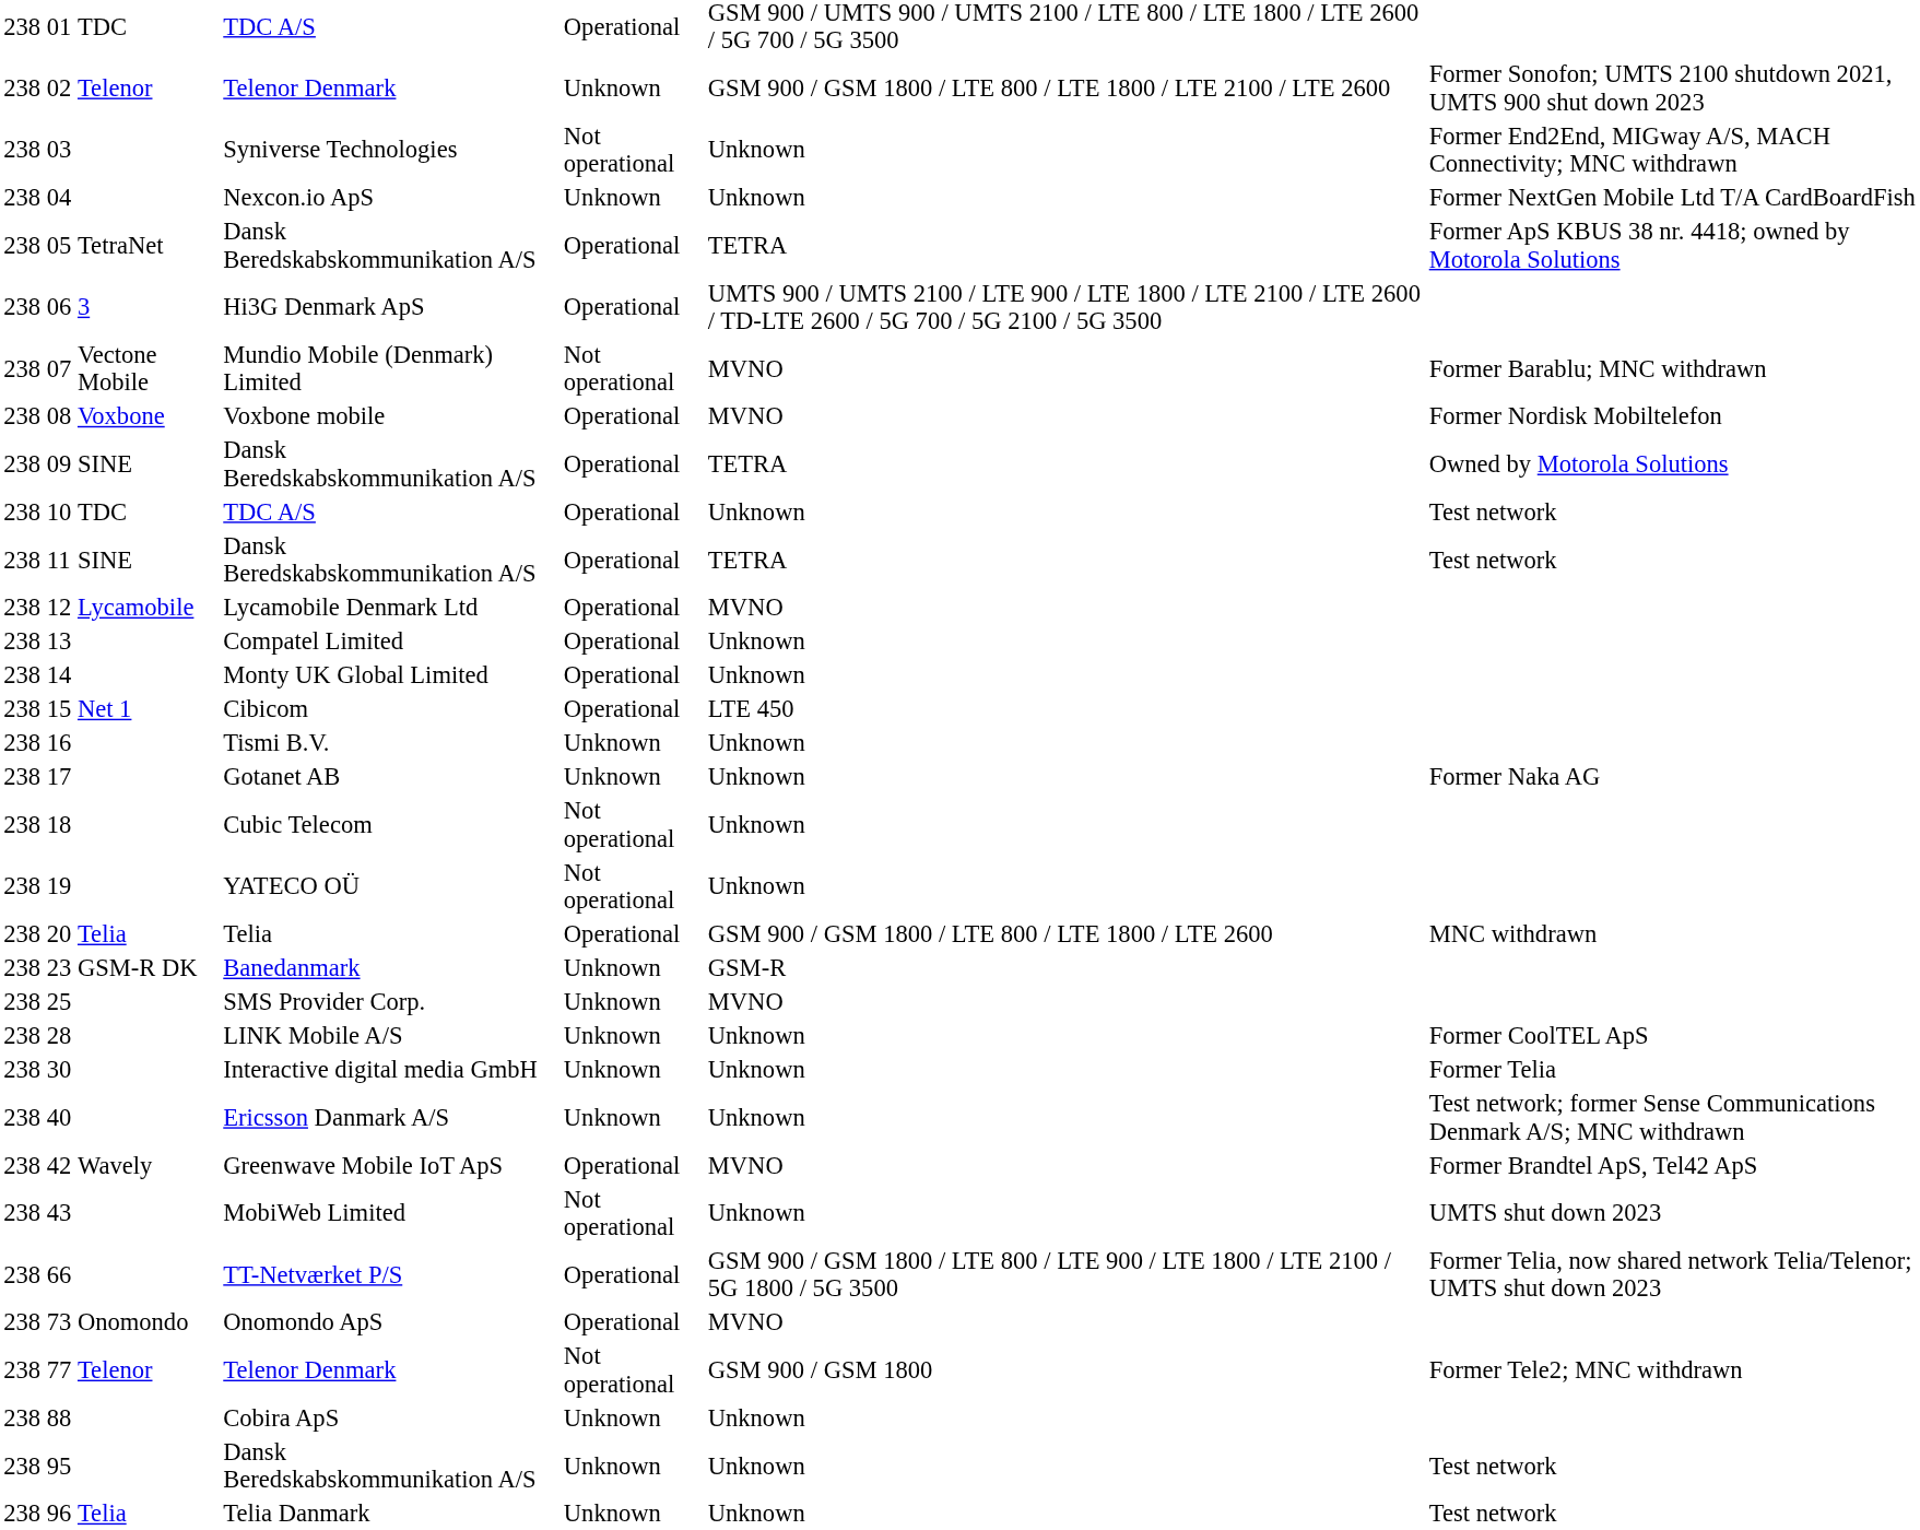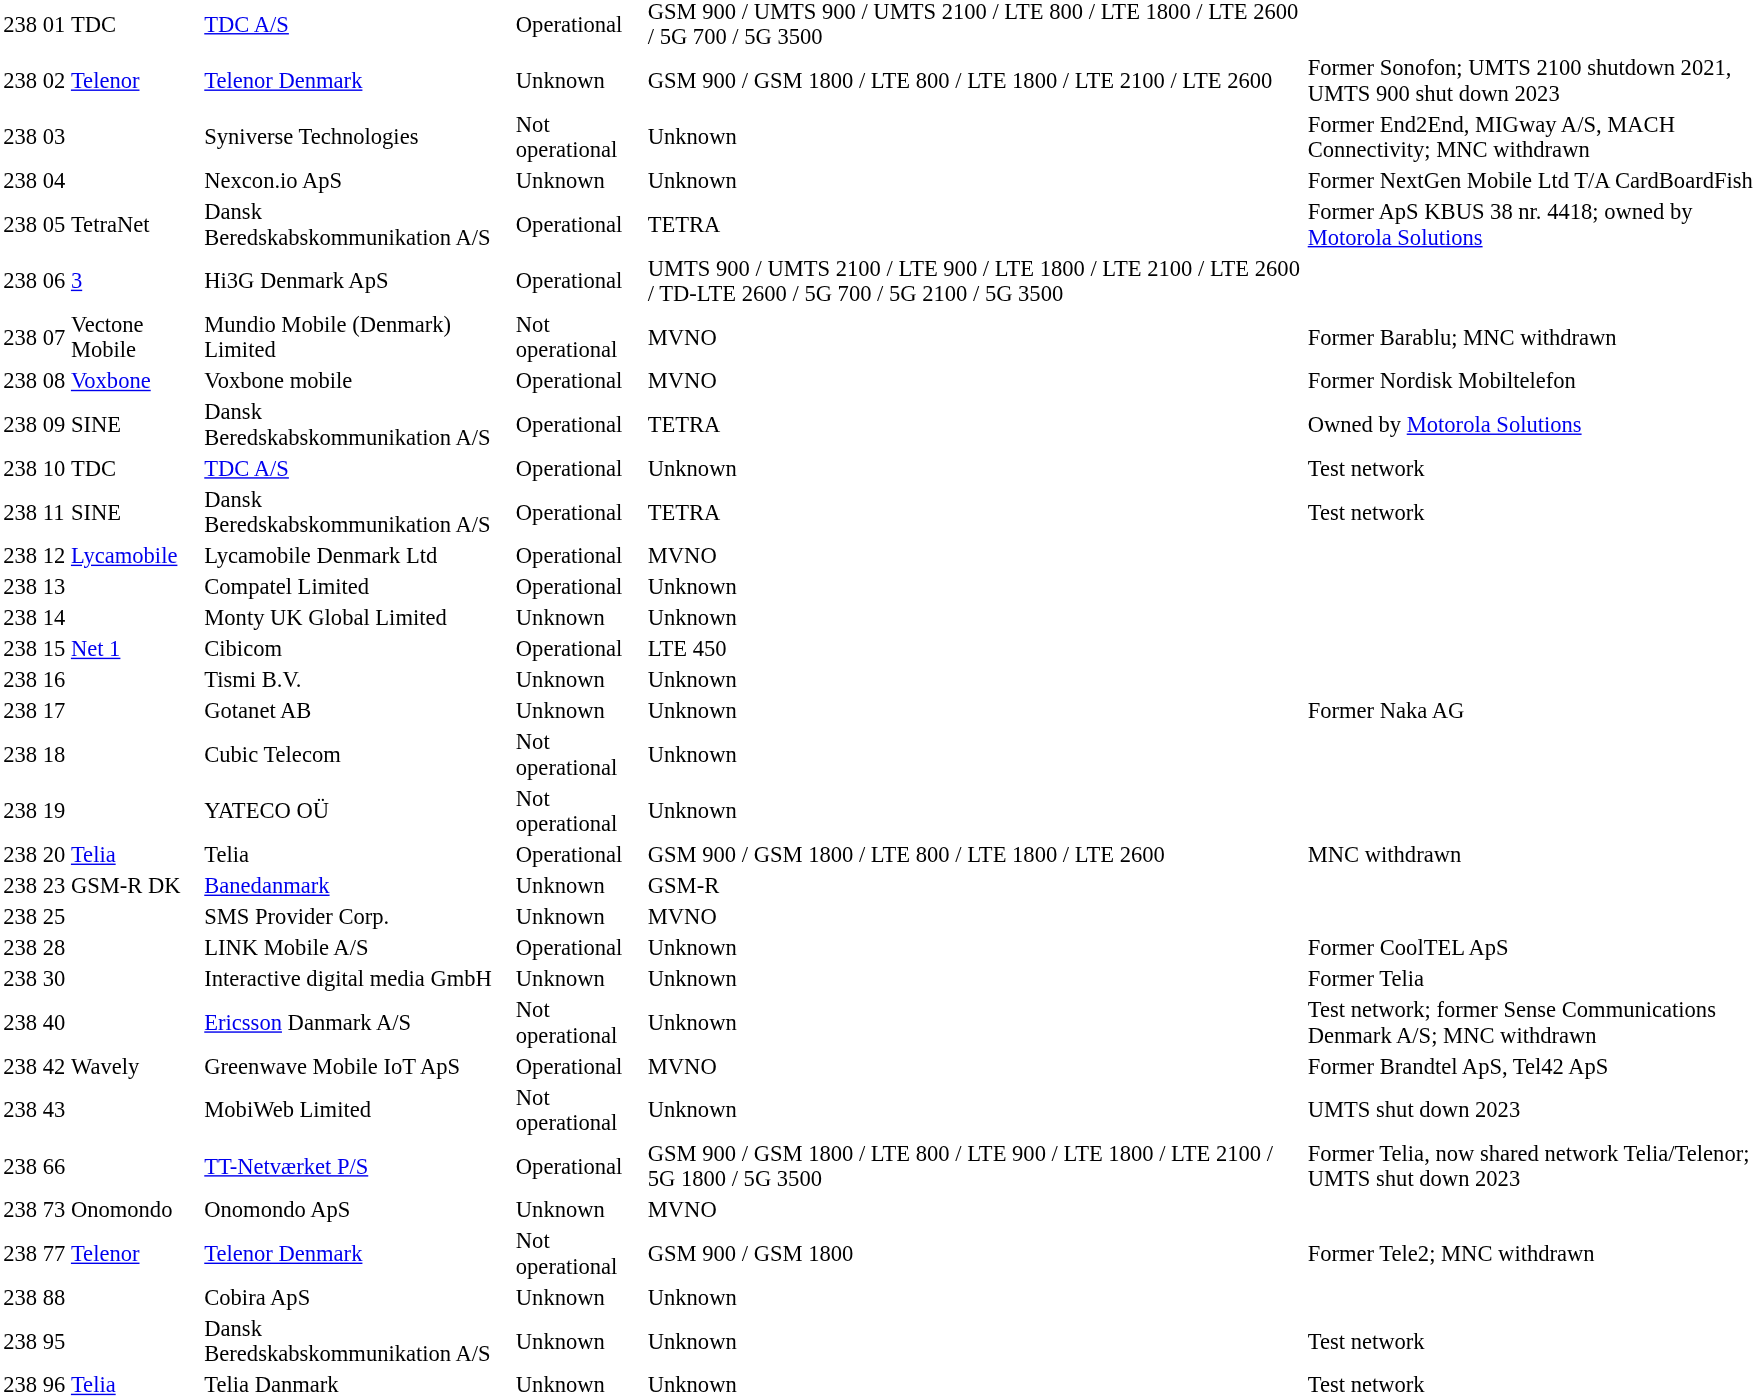 <table>
 <tr>
 <td>238</td>
 <td>01</td>
 <td>TDC</td>
 <td><a href='#'>TDC A/S</a></td>
 <td>Operational</td>
 <td>GSM 900 / UMTS 900 / UMTS 2100 / LTE 800 / LTE 1800 / LTE 2600 / 5G 700 / 5G 3500</td>
 <td></td>
 </tr>
 <tr>
 <td>238</td>
 <td>02</td>
 <td><a href='#'>Telenor</a></td>
 <td><a href='#'>Telenor Denmark</a></td>
 <td>Unknown</td>
 <td>GSM 900 / GSM 1800 / LTE 800 / LTE 1800 / LTE 2100 / LTE 2600</td>
 <td>Former Sonofon; UMTS 2100 shutdown 2021, UMTS 900  shut down 2023</td>
 </tr>
 <tr>
 <td>238</td>
 <td>03</td>
 <td></td>
 <td>Syniverse Technologies</td>
 <td>Not operational</td>
 <td>Unknown</td>
 <td>Former End2End, MIGway A/S, MACH Connectivity; MNC withdrawn</td>
 </tr>
 <tr>
 <td>238</td>
 <td>04</td>
 <td></td>
 <td>Nexcon.io ApS</td>
 <td>Unknown</td>
 <td>Unknown</td>
 <td>Former NextGen Mobile Ltd T/A CardBoardFish</td>
 </tr>
 <tr>
 <td>238</td>
 <td>05</td>
 <td>TetraNet</td>
 <td>Dansk Beredskabskommunikation A/S</td>
 <td>Operational</td>
 <td>TETRA</td>
 <td>Former ApS KBUS 38 nr. 4418; owned by <a href='#'>Motorola Solutions</a></td>
 </tr>
 <tr>
 <td>238</td>
 <td>06</td>
 <td><a href='#'>3</a></td>
 <td>Hi3G Denmark ApS</td>
 <td>Operational</td>
 <td>UMTS 900 / UMTS 2100 / LTE 900 / LTE 1800 / LTE 2100 / LTE 2600 / TD-LTE 2600 / 5G 700 / 5G 2100 / 5G 3500</td>
 <td></td>
 </tr>
 <tr>
 <td>238</td>
 <td>07</td>
 <td>Vectone Mobile</td>
 <td>Mundio Mobile (Denmark) Limited</td>
 <td>Not operational</td>
 <td>MVNO</td>
 <td>Former Barablu; MNC withdrawn </td>
 </tr>
 <tr>
 <td>238</td>
 <td>08</td>
 <td><a href='#'>Voxbone</a></td>
 <td>Voxbone mobile</td>
 <td>Operational</td>
 <td>MVNO</td>
 <td>Former Nordisk Mobiltelefon</td>
 </tr>
 <tr>
 <td>238</td>
 <td>09</td>
 <td>SINE</td>
 <td>Dansk Beredskabskommunikation A/S</td>
 <td>Operational</td>
 <td>TETRA</td>
 <td>Owned by <a href='#'>Motorola Solutions</a></td>
 </tr>
 <tr>
 <td>238</td>
 <td>10</td>
 <td>TDC</td>
 <td><a href='#'>TDC A/S</a></td>
 <td>Operational</td>
 <td>Unknown</td>
 <td>Test network</td>
 </tr>
 <tr>
 <td>238</td>
 <td>11</td>
 <td>SINE</td>
 <td>Dansk Beredskabskommunikation A/S</td>
 <td>Operational</td>
 <td>TETRA</td>
 <td>Test network</td>
 </tr>
 <tr>
 <td>238</td>
 <td>12</td>
 <td><a href='#'>Lycamobile</a></td>
 <td>Lycamobile Denmark Ltd</td>
 <td>Operational</td>
 <td>MVNO</td>
 <td></td>
 </tr>
 <tr>
 <td>238</td>
 <td>13</td>
 <td></td>
 <td>Compatel Limited</td>
 <td>Operational</td>
 <td>Unknown</td>
 <td></td>
 </tr>
 <tr>
 <td>238</td>
 <td>14</td>
 <td></td>
 <td>Monty UK Global Limited</td>
-<td>Operational</td>
+<td>Unknown</td>
 <td>Unknown</td>
 <td></td>
 </tr>
 <tr>
 <td>238</td>
 <td>15</td>
 <td><a href='#'>Net 1</a></td>
 <td>Cibicom</td>
 <td>Operational</td>
 <td>LTE 450</td>
 <td></td>
 </tr>
 <tr>
 <td>238</td>
 <td>16</td>
 <td></td>
 <td>Tismi B.V.</td>
 <td>Unknown</td>
 <td>Unknown</td>
 <td></td>
 </tr>
 <tr>
 <td>238</td>
 <td>17</td>
 <td></td>
 <td>Gotanet AB</td>
 <td>Unknown</td>
 <td>Unknown</td>
 <td>Former Naka AG</td>
 </tr>
 <tr>
 <td>238</td>
 <td>18</td>
 <td></td>
 <td>Cubic Telecom</td>
 <td>Not operational</td>
 <td>Unknown</td>
 <td></td>
 </tr>
 <tr>
 <td>238</td>
 <td>19</td>
 <td></td>
 <td>YATECO OÜ</td>
 <td>Not operational</td>
 <td>Unknown</td>
 <td></td>
 </tr>
 <tr>
 <td>238</td>
 <td>20</td>
 <td><a href='#'>Telia</a></td>
 <td>Telia</td>
 <td>Operational</td>
 <td>GSM 900 / GSM 1800 / LTE 800 / LTE 1800 / LTE 2600</td>
 <td>MNC withdrawn</td>
 </tr>
 <tr>
 <td>238</td>
 <td>23</td>
 <td>GSM-R DK</td>
 <td><a href='#'>Banedanmark</a></td>
 <td>Unknown</td>
 <td>GSM-R</td>
 <td></td>
 </tr>
 <tr>
 <td>238</td>
 <td>25</td>
 <td></td>
 <td>SMS Provider Corp.</td>
 <td>Unknown</td>
 <td>MVNO</td>
 <td></td>
 </tr>
 <tr>
 <td>238</td>
 <td>28</td>
 <td></td>
 <td>LINK Mobile A/S</td>
-<td>Unknown</td>
+<td>Operational</td>
 <td>Unknown</td>
 <td>Former CoolTEL ApS</td>
 </tr>
 <tr>
 <td>238</td>
 <td>30</td>
 <td></td>
 <td>Interactive digital media GmbH</td>
 <td>Unknown</td>
 <td>Unknown</td>
 <td>Former Telia</td>
 </tr>
 <tr>
 <td>238</td>
 <td>40</td>
 <td></td>
 <td><a href='#'>Ericsson</a> Danmark A/S</td>
-<td>Unknown</td>
+<td>Not operational</td>
 <td>Unknown</td>
 <td>Test network; former Sense Communications Denmark A/S; MNC withdrawn</td>
 </tr>
 <tr>
 <td>238</td>
 <td>42</td>
 <td>Wavely</td>
 <td>Greenwave Mobile IoT ApS</td>
 <td>Operational</td>
 <td>MVNO</td>
 <td>Former Brandtel ApS, Tel42 ApS</td>
 </tr>
 <tr>
 <td>238</td>
 <td>43</td>
 <td></td>
 <td>MobiWeb Limited</td>
 <td>Not operational</td>
 <td>Unknown</td>
 <td>UMTS shut down 2023</td>
 </tr>
 <tr>
 <td>238</td>
 <td>66</td>
 <td></td>
 <td><a href='#'>TT-Netværket P/S</a></td>
 <td>Operational</td>
 <td>GSM 900 / GSM 1800 / LTE 800 / LTE 900 / LTE 1800 / LTE 2100 / 5G 1800 / 5G 3500</td>
 <td>Former Telia, now shared network Telia/Telenor; UMTS shut down 2023</td>
 </tr>
 <tr>
 <td>238</td>
 <td>73</td>
 <td>Onomondo</td>
 <td>Onomondo ApS</td>
-<td>Operational</td>
+<td>Unknown</td>
 <td>MVNO</td>
 <td></td>
 </tr>
 <tr>
 <td>238</td>
 <td>77</td>
 <td><a href='#'>Telenor</a></td>
 <td><a href='#'>Telenor Denmark</a></td>
 <td>Not operational</td>
 <td>GSM 900 / GSM 1800</td>
 <td>Former Tele2; MNC withdrawn</td>
 </tr>
 <tr>
 <td>238</td>
 <td>88</td>
 <td></td>
 <td>Cobira ApS</td>
 <td>Unknown</td>
 <td>Unknown</td>
 <td></td>
 </tr>
 <tr>
 <td>238</td>
 <td>95</td>
 <td></td>
 <td>Dansk Beredskabskommunikation A/S</td>
 <td>Unknown</td>
 <td>Unknown</td>
 <td>Test network</td>
 </tr>
 <tr>
 <td>238</td>
 <td>96</td>
 <td><a href='#'>Telia</a></td>
 <td>Telia Danmark</td>
 <td>Unknown</td>
 <td>Unknown</td>
 <td>Test network</td>
 </tr>
 </table>
